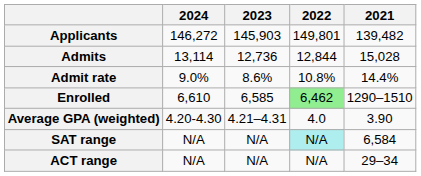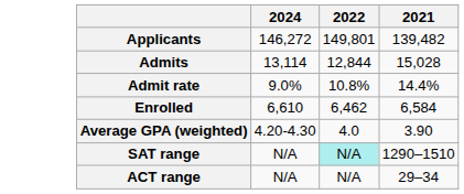 <table class="wikitable" style="float:right; font-size:85%; margin:10px; text-align:center; font-size:85%; margin:auto">
 <tr>
 <th></th>
 <th>2024</th>
-<th>2023</th>
 <th>2022</th>
 <th>2021</th>
 </tr>
 <tr style="text-align:center;">
 <th>Applicants</th>
 <td>146,272</td>
-<td>145,903</td>
 <td>149,801</td>
 <td>139,482</td>
 </tr>
 <tr style="text-align:center;">
 <th>Admits</th>
 <td>13,114</td>
-<td>12,736</td>
 <td>12,844</td>
 <td>15,028</td>
 </tr>
 <tr style="text-align:center;">
 <th>Admit rate</th>
 <td>9.0%</td>
-<td>8.6%</td>
 <td>10.8%</td>
 <td>14.4%</td>
 </tr>
 <tr style="text-align:center;">
 <th>Enrolled</th>
 <td>6,610</td>
-<td>6,585</td>
-<td style="background: lightgreen;">6,462</td>
-<td>1290–1510</td>
+<td>6,462</td>
+<td>6,584</td>
 </tr>
 <tr style="text-align:center;">
 <th>Average GPA (weighted)</th>
 <td>4.20-4.30</td>
-<td>4.21–4.31</td>
 <td>4.0</td>
 <td>3.90</td>
 </tr>
 <tr style="text-align:center;">
 <th>SAT range</th>
 <td>N/A</td>
-<td>N/A</td>
 <td style="background: paleturquoise;">N/A</td>
-<td>6,584</td>
+<td>1290–1510</td>
 </tr>
 <tr style="text-align:center;">
 <th>ACT range</th>
 <td>N/A</td>
 <td>N/A</td>
-<td>N/A</td>
 <td>29–34</td>
 </tr>
 </table>
